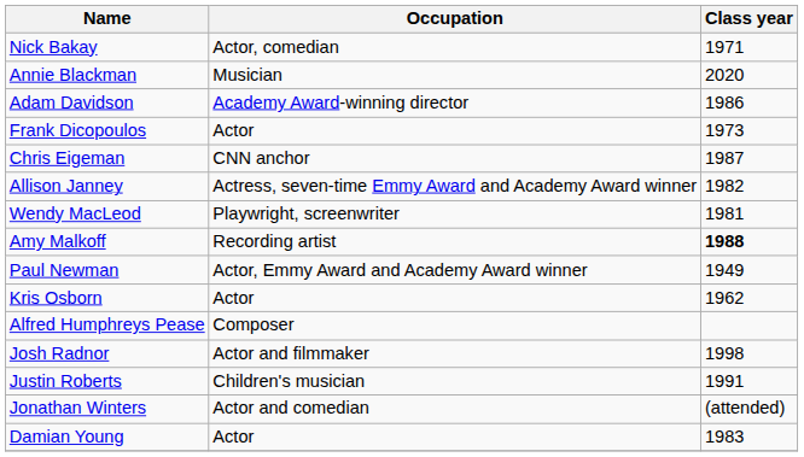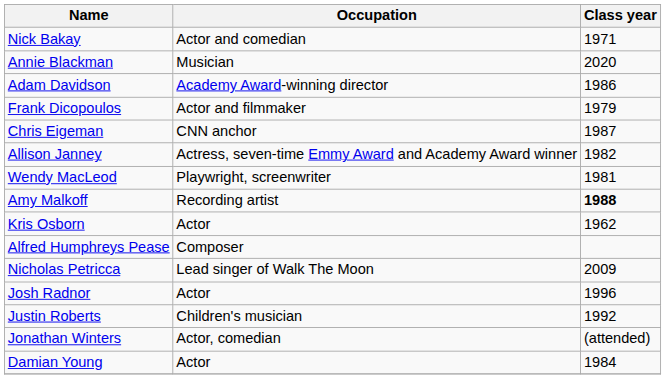 <table class="wikitable">
 <tr>
 <th>Name</th>
 <th>Occupation</th>
 <th>Class year</th>
 </tr>
 <tr>
 <td><a href='#'>Nick Bakay</a></td>
-<td>Actor, comedian</td>
+<td>Actor and comedian</td>
 <td>1971</td>
 </tr>
 <tr>
 <td><a href='#'>Annie Blackman</a></td>
 <td>Musician</td>
 <td>2020</td>
 </tr>
 <tr>
 <td><a href='#'>Adam Davidson</a></td>
 <td><a href='#'>Academy Award</a>-winning director</td>
 <td>1986</td>
 </tr>
 <tr>
 <td><a href='#'>Frank Dicopoulos</a></td>
-<td>Actor</td>
-<td>1973</td>
+<td>Actor and filmmaker</td>
+<td>1979</td>
 </tr>
 <tr>
 <td><a href='#'>Chris Eigeman</a></td>
 <td>CNN anchor</td>
 <td>1987</td>
 </tr>
 <tr>
 <td><a href='#'>Allison Janney</a></td>
 <td>Actress, seven-time <a href='#'>Emmy Award</a> and Academy Award winner</td>
 <td>1982</td>
 </tr>
 <tr>
 <td><a href='#'>Wendy MacLeod</a></td>
 <td>Playwright, screenwriter</td>
 <td>1981</td>
 </tr>
 <tr>
 <td><a href='#'>Amy Malkoff</a></td>
 <td>Recording artist</td>
 <td><strong>1988</strong></td>
 </tr>
 <tr>
-<td><a href='#'>Paul Newman</a></td>
-<td>Actor, Emmy Award and Academy Award winner</td>
-<td>1949</td>
-</tr>
-<tr>
 <td><a href='#'>Kris Osborn</a></td>
 <td>Actor</td>
 <td>1962</td>
 </tr>
 <tr>
 <td><a href='#'>Alfred Humphreys Pease</a></td>
 <td>Composer</td>
 <td></td>
 </tr>
 <tr>
+<td><a href='#'>Nicholas Petricca</a></td>
+<td>Lead singer of Walk The Moon</td>
+<td>2009</td>
+</tr>
+<tr>
 <td><a href='#'>Josh Radnor</a></td>
-<td>Actor and filmmaker</td>
-<td>1998</td>
+<td>Actor</td>
+<td>1996</td>
 </tr>
 <tr>
 <td><a href='#'>Justin Roberts</a></td>
 <td>Children's musician</td>
-<td>1991</td>
+<td>1992</td>
 </tr>
 <tr>
 <td><a href='#'>Jonathan Winters</a></td>
-<td>Actor and comedian</td>
+<td>Actor, comedian</td>
 <td>(attended)</td>
 </tr>
 <tr>
 <td><a href='#'>Damian Young</a></td>
 <td>Actor</td>
-<td>1983</td>
+<td>1984</td>
 </tr>
 <tr>
 </tr>
 </table>
